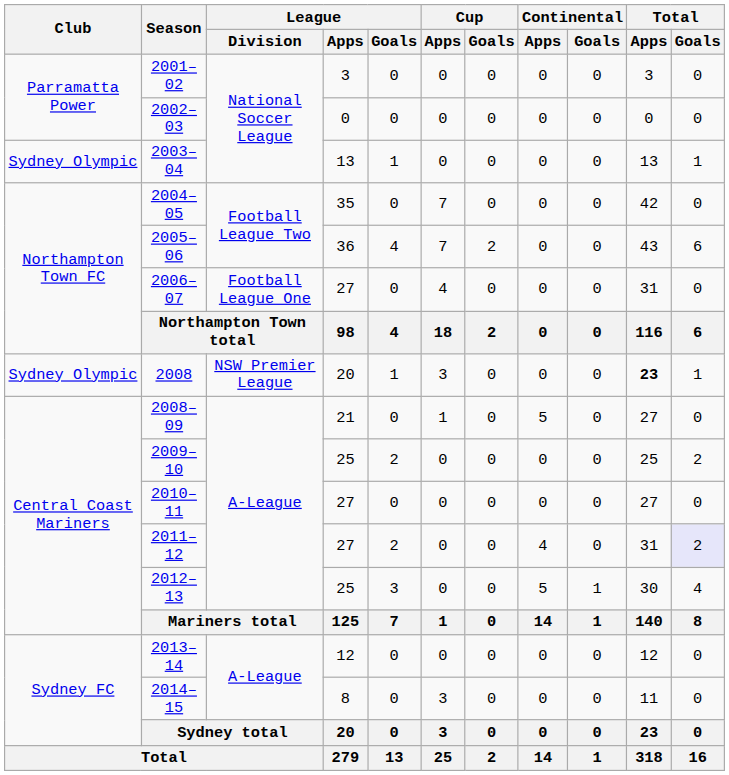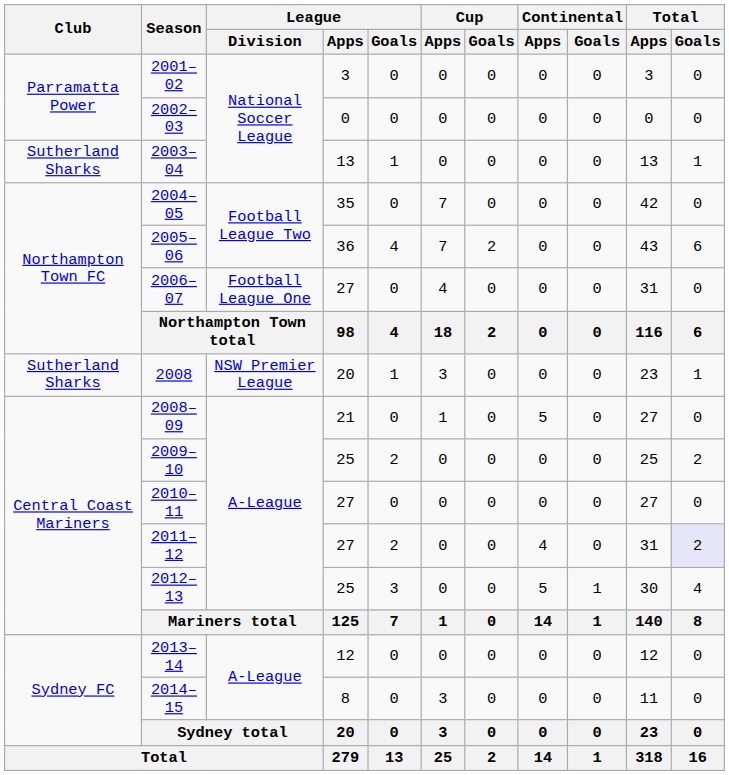 <table class="wikitable" style="text-align: center;">
 <tr>
 <th rowspan="2">Club</th>
 <th rowspan="2">Season</th>
 <th colspan="3">League</th>
 <th colspan="2">Cup</th>
 <th colspan="2">Continental</th>
 <th colspan="2">Total</th>
 </tr>
 <tr>
 <th>Division</th>
 <th>Apps</th>
 <th>Goals</th>
 <th>Apps</th>
 <th>Goals</th>
 <th>Apps</th>
 <th>Goals</th>
 <th>Apps</th>
 <th>Goals</th>
 </tr>
 <tr>
 <td valign="center"; rowspan=2><a href='#'>Parramatta Power</a></td>
 <td><a href='#'>2001–02</a></td>
 <td rowspan=3><a href='#'>National Soccer League</a></td>
 <td>3</td>
 <td>0</td>
 <td>0</td>
 <td>0</td>
 <td>0</td>
 <td>0</td>
 <td>3</td>
 <td>0</td>
 </tr>
 <tr>
 <td><a href='#'>2002–03</a></td>
 <td>0</td>
 <td>0</td>
 <td>0</td>
 <td>0</td>
 <td>0</td>
 <td>0</td>
 <td>0</td>
 <td>0</td>
 </tr>
 <tr>
-<td valign="center"><a href='#'>Sydney Olympic</a></td>
+<td><a href='#'>Sutherland Sharks</a></td>
 <td><a href='#'>2003–04</a></td>
 <td>13</td>
 <td>1</td>
 <td>0</td>
 <td>0</td>
 <td>0</td>
 <td>0</td>
 <td>13</td>
 <td>1</td>
 </tr>
 <tr>
 <td valign="center" rowspan="4"><a href='#'>Northampton Town FC</a></td>
 <td><a href='#'>2004–05</a></td>
 <td rowspan=2><a href='#'>Football League Two</a></td>
 <td>35</td>
 <td>0</td>
 <td>7</td>
 <td>0</td>
 <td>0</td>
 <td>0</td>
 <td>42</td>
 <td>0</td>
 </tr>
 <tr>
 <td><a href='#'>2005–06</a></td>
 <td>36</td>
 <td>4</td>
 <td>7</td>
 <td>2</td>
 <td>0</td>
 <td>0</td>
 <td>43</td>
 <td>6</td>
 </tr>
 <tr>
 <td><a href='#'>2006–07</a></td>
 <td><a href='#'>Football League One</a></td>
 <td>27</td>
 <td>0</td>
 <td>4</td>
 <td>0</td>
 <td>0</td>
 <td>0</td>
 <td>31</td>
 <td>0</td>
 </tr>
 <tr>
 <th colspan=2>Northampton Town total</th>
 <th>98</th>
 <th>4</th>
 <th>18</th>
 <th>2</th>
 <th>0</th>
 <th>0</th>
 <th>116</th>
 <th>6</th>
 </tr>
 <tr>
-<td valign="center"><a href='#'>Sydney Olympic</a></td>
+<td><a href='#'>Sutherland Sharks</a></td>
 <td><a href='#'>2008</a></td>
 <td><a href='#'>NSW Premier League</a></td>
 <td>20</td>
 <td>1</td>
 <td>3</td>
 <td>0</td>
 <td>0</td>
 <td>0</td>
-<td><strong>23</strong></td>
+<td>23</td>
 <td>1</td>
 </tr>
 <tr>
 <td valign="center" rowspan="6"><a href='#'>Central Coast Mariners</a></td>
 <td><a href='#'>2008–09</a></td>
 <td rowspan=5><a href='#'>A-League</a></td>
 <td>21</td>
 <td>0</td>
 <td>1</td>
 <td>0</td>
 <td>5</td>
 <td>0</td>
 <td>27</td>
 <td>0</td>
 </tr>
 <tr>
 <td><a href='#'>2009–10</a></td>
 <td>25</td>
 <td>2</td>
 <td>0</td>
 <td>0</td>
 <td>0</td>
 <td>0</td>
 <td>25</td>
 <td>2</td>
 </tr>
 <tr>
 <td><a href='#'>2010–11</a></td>
 <td>27</td>
 <td>0</td>
 <td>0</td>
 <td>0</td>
 <td>0</td>
 <td>0</td>
 <td>27</td>
 <td>0</td>
 </tr>
 <tr>
 <td><a href='#'>2011–12</a></td>
 <td>27</td>
 <td>2</td>
 <td>0</td>
 <td>0</td>
 <td>4</td>
 <td>0</td>
 <td>31</td>
 <td style="background: lavender;">2</td>
 </tr>
 <tr>
 <td><a href='#'>2012–13</a></td>
 <td>25</td>
 <td>3</td>
 <td>0</td>
 <td>0</td>
 <td>5</td>
 <td>1</td>
 <td>30</td>
 <td>4</td>
 </tr>
 <tr>
 <th colspan=2>Mariners total</th>
 <th>125</th>
 <th>7</th>
 <th>1</th>
 <th>0</th>
 <th>14</th>
 <th>1</th>
 <th>140</th>
 <th>8</th>
 </tr>
 <tr>
 <td valign="center" rowspan="3"><a href='#'>Sydney FC</a></td>
 <td><a href='#'>2013–14</a></td>
 <td rowspan=2><a href='#'>A-League</a></td>
 <td>12</td>
 <td>0</td>
 <td>0</td>
 <td>0</td>
 <td>0</td>
 <td>0</td>
 <td>12</td>
 <td>0</td>
 </tr>
 <tr>
 <td><a href='#'>2014–15</a></td>
 <td>8</td>
 <td>0</td>
 <td>3</td>
 <td>0</td>
 <td>0</td>
 <td>0</td>
 <td>11</td>
 <td>0</td>
 </tr>
 <tr>
 <th colspan=2>Sydney total</th>
 <th>20</th>
 <th>0</th>
 <th>3</th>
 <th>0</th>
 <th>0</th>
 <th>0</th>
 <th>23</th>
 <th>0</th>
 </tr>
 <tr>
 <th colspan="3">Total</th>
 <th>279</th>
 <th>13</th>
 <th>25</th>
 <th>2</th>
 <th>14</th>
 <th>1</th>
 <th>318</th>
 <th>16</th>
 </tr>
 </table>
